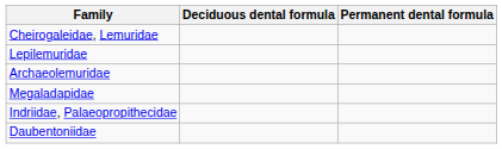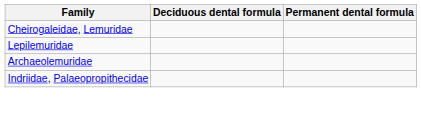 <table class="wikitable" style="margin-left: auto; margin-right: auto; border: none">
 <tr>
 <th>Family</th>
 <th>Deciduous dental formula</th>
 <th>Permanent dental formula</th>
 </tr>
 <tr>
 <td><a href='#'>Cheirogaleidae</a>, <a href='#'>Lemuridae</a></td>
 <td align=center></td>
 <td align=center></td>
 </tr>
 <tr>
 <td><a href='#'>Lepilemuridae</a></td>
 <td align=center></td>
 <td align=center></td>
 </tr>
 <tr>
 <td><a href='#'>Archaeolemuridae</a></td>
 <td align=center></td>
 <td align=center></td>
 </tr>
 <tr>
-<td><a href='#'>Megaladapidae</a></td>
-<td align=center></td>
-<td align=center></td>
-</tr>
-<tr>
 <td><a href='#'>Indriidae</a>, <a href='#'>Palaeopropithecidae</a></td>
 <td align=center></td>
 <td align=center></td>
 </tr>
-<tr>
-<td><a href='#'>Daubentoniidae</a></td>
-<td align=center></td>
-<td align=center></td>
-</tr>
 </table>
